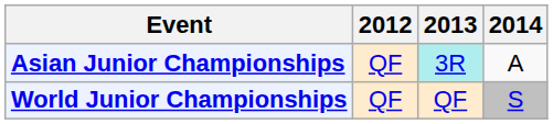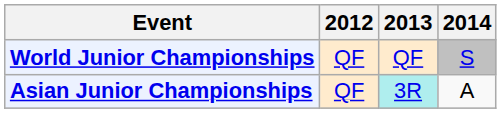 <table class="wikitable" style="font-size: 90%; text-align:center">
 <tr>
 <th>Event</th>
 <th>2012</th>
 <th>2013</th>
 <th>2014</th>
 </tr>
 <tr>
+<td bgcolor="#ECF2FF"; align="left"><strong><a href='#'>World Junior Championships</a></strong></td>
+<td bgcolor=FFEBCD><a href='#'>QF</a></td>
+<td bgcolor=FFEBCD><a href='#'>QF</a></td>
+<td bgcolor=silver><a href='#'>S</a></td>
+</tr>
+<tr>
 <td bgcolor="#ECF2FF"; align="left"><strong><a href='#'>Asian Junior Championships</a></strong></td>
 <td bgcolor=FFEBCD><a href='#'>QF</a></td>
 <td bgcolor=AFEEEE><a href='#'>3R</a></td>
 <td>A</td>
 </tr>
-<tr>
-<td bgcolor="#ECF2FF"; align="left"><strong><a href='#'>World Junior Championships</a></strong></td>
-<td bgcolor=FFEBCD><a href='#'>QF</a></td>
-<td bgcolor=FFEBCD><a href='#'>QF</a></td>
-<td bgcolor=silver><a href='#'>S</a></td>
-</tr>
 </table>
